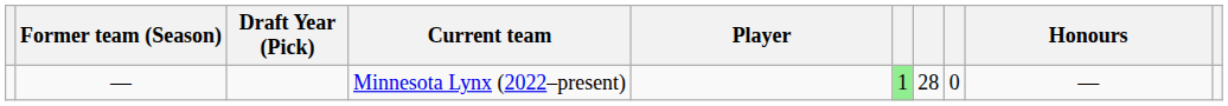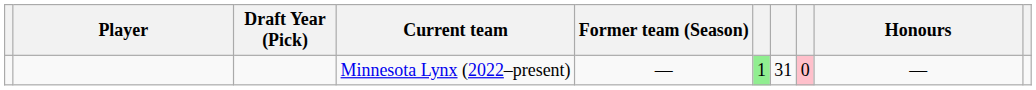 <table class="wikitable sortable" style="font-size:95%">
 <tr>
 <th scope="col"></th>
-<th scope="col" class="unsortable">Former team (Season)</th>
+<th scope="col" width="180px">Player</th>
 <th scope="col" width="80px">Draft Year (Pick)</th>
 <th scope="col">Current team</th>
-<th scope="col" width="180px">Player</th>
+<th scope="col" class="unsortable">Former team (Season)</th>
 <th scope="col"></th>
 <th scope="col"></th>
 <th scope="col"></th>
 <th scope="col" width="170px">Honours</th>
 <th scope="col"></th>
 </tr>
 <tr>
 <td style="text-align:center"></td>
-<td align="center">—</td>
+<td></td>
 <td></td>
 <td><a href='#'>Minnesota Lynx</a> (<a href='#'>2022</a>–present)</td>
-<td></td>
+<td align="center">—</td>
 <td style="background: lightgreen; text-align:center">1</td>
-<td style="text-align:center">28</td>
-<td style="text-align:center">0</td>
+<td style="text-align:center">31</td>
+<td style="background: pink; text-align:center">0</td>
 <td align="center">—</td>
 <td align="center"></td>
 </tr>
 </table>
